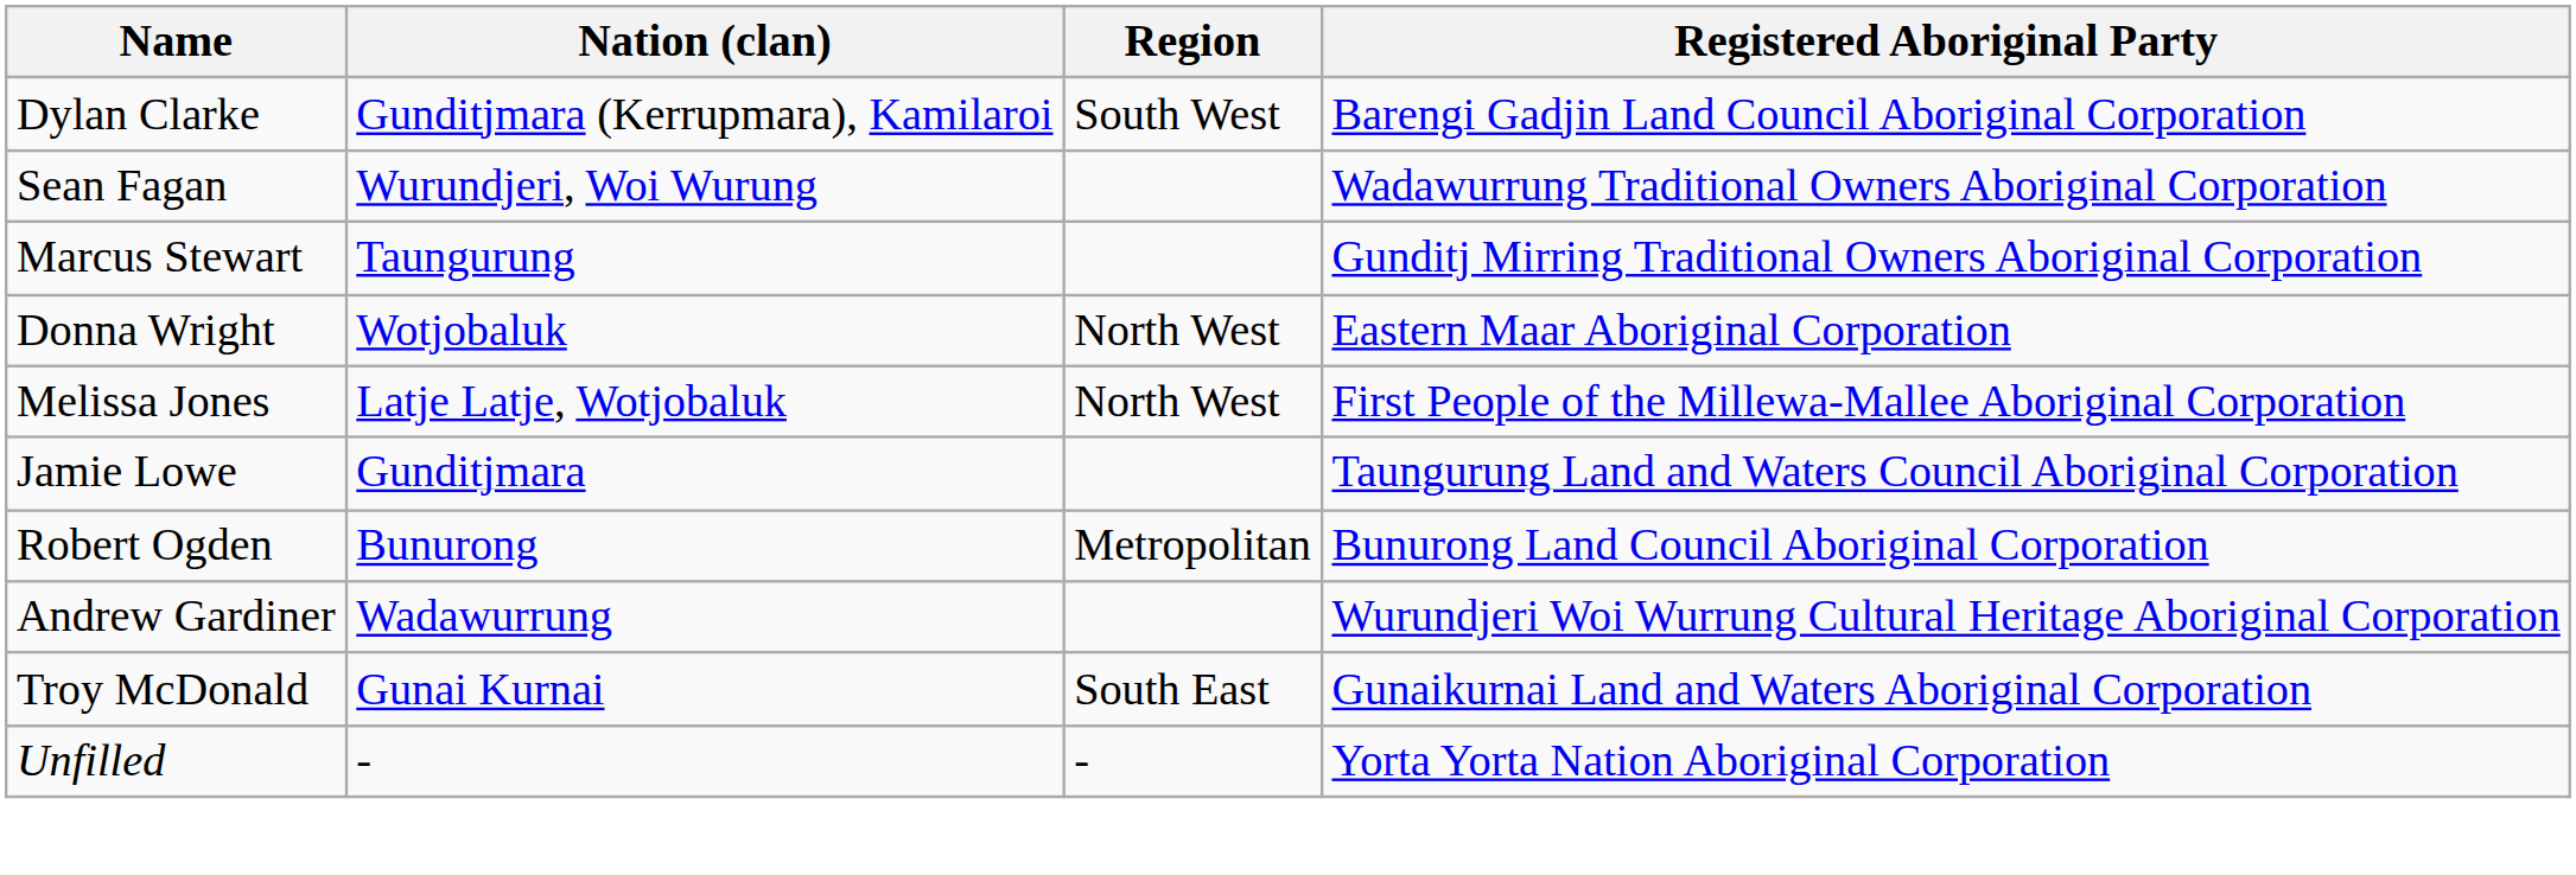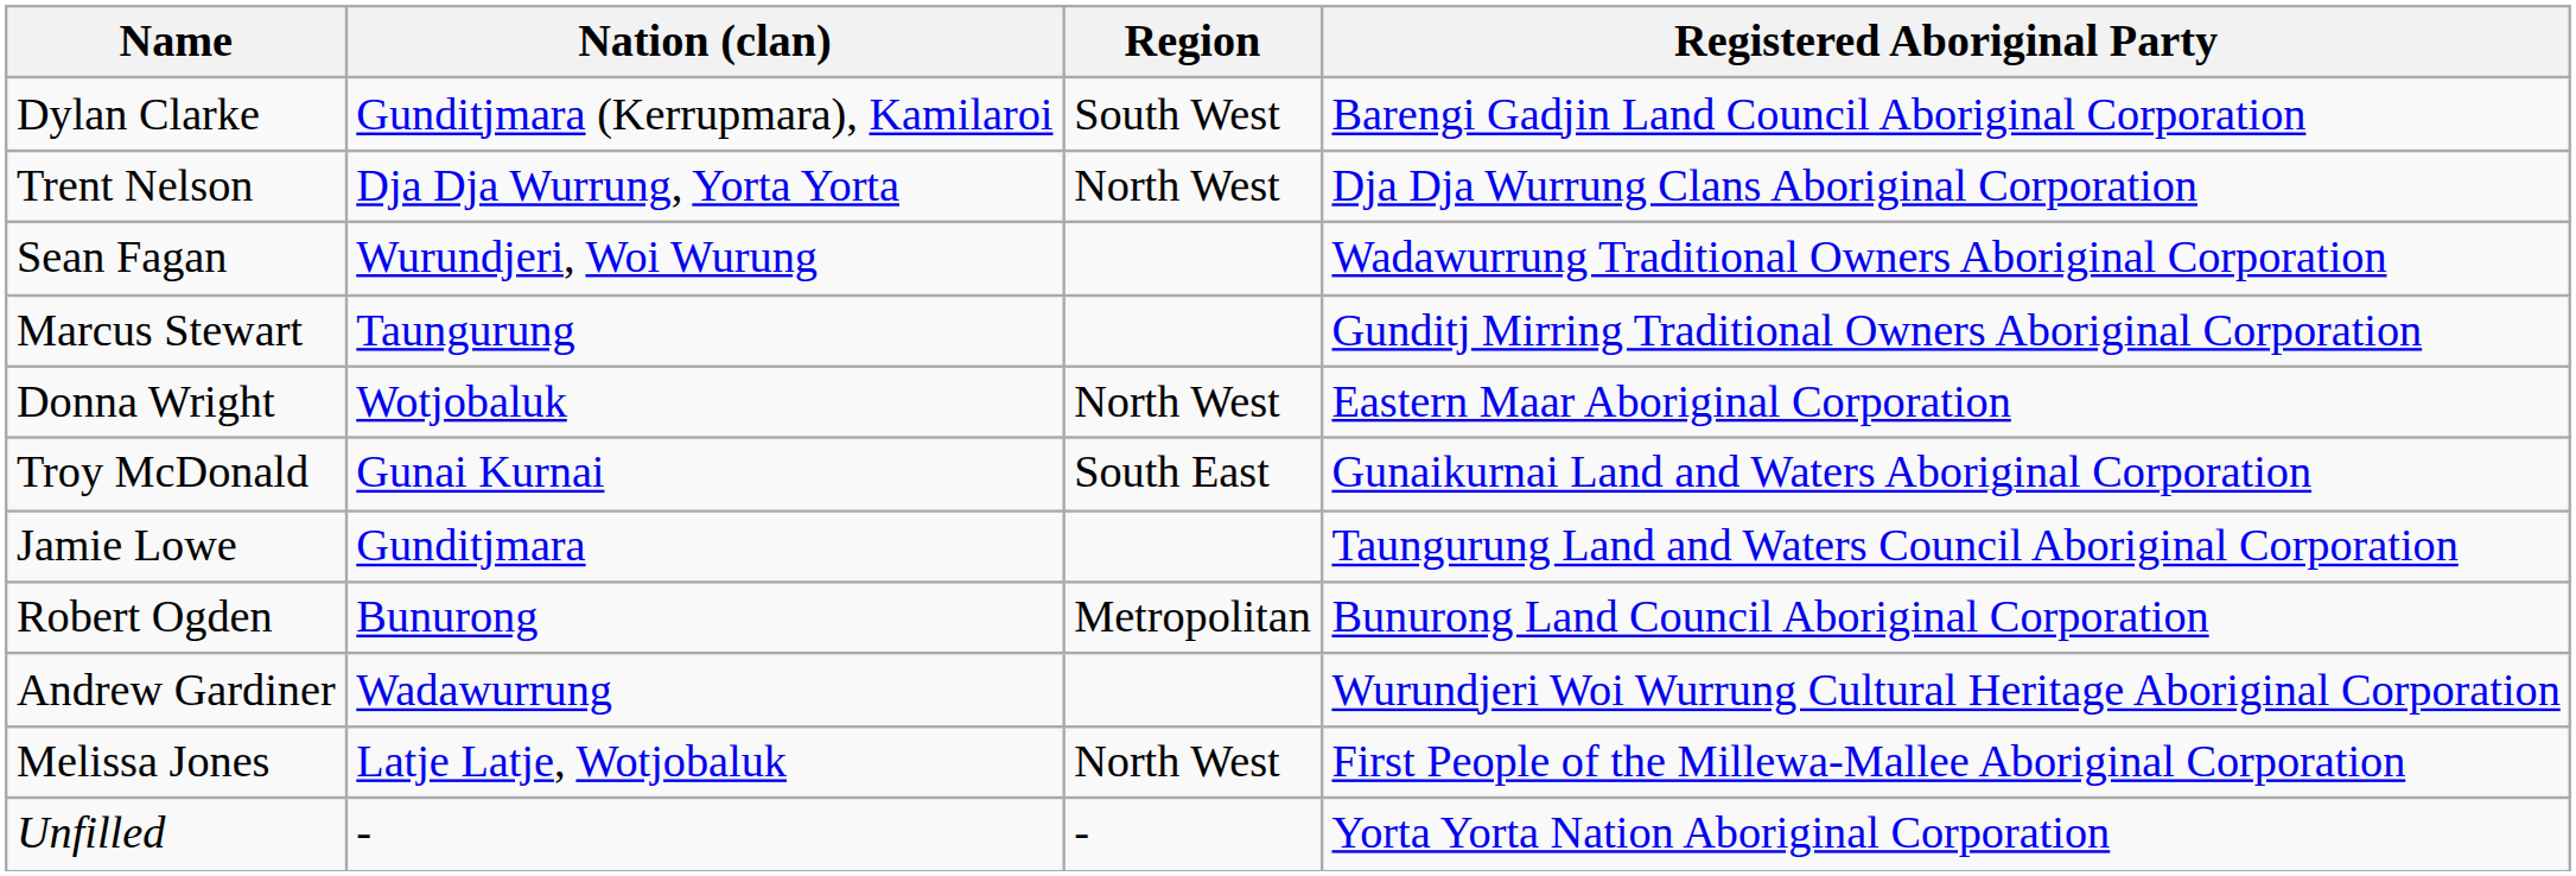 <table class="wikitable">
 <tr>
 <th>Name</th>
 <th>Nation (clan)</th>
 <th>Region</th>
 <th>Registered Aboriginal Party</th>
 </tr>
 <tr>
 <td>Dylan Clarke</td>
 <td><a href='#'>Gunditjmara</a> (Kerrupmara), <a href='#'>Kamilaroi</a></td>
 <td>South West</td>
 <td><a href='#'>Barengi Gadjin Land Council Aboriginal Corporation</a></td>
+</tr>
+<tr>
+<td>Trent Nelson</td>
+<td><a href='#'>Dja Dja Wurrung</a>, <a href='#'>Yorta Yorta</a></td>
+<td>North West</td>
+<td><a href='#'>Dja Dja Wurrung Clans Aboriginal Corporation</a></td>
 </tr>
 <tr>
 <td>Sean Fagan</td>
 <td><a href='#'>Wurundjeri</a>, <a href='#'>Woi Wurung</a></td>
 <td></td>
 <td><a href='#'>Wadawurrung Traditional Owners Aboriginal Corporation</a></td>
 </tr>
 <tr>
 <td>Marcus Stewart</td>
 <td><a href='#'>Taungurung</a></td>
 <td></td>
 <td><a href='#'>Gunditj Mirring Traditional Owners Aboriginal Corporation</a></td>
 </tr>
 <tr>
 <td>Donna Wright</td>
 <td><a href='#'>Wotjobaluk</a></td>
 <td>North West</td>
 <td><a href='#'>Eastern Maar Aboriginal Corporation</a></td>
 </tr>
 <tr>
-<td>Melissa Jones</td>
-<td><a href='#'>Latje Latje</a>, <a href='#'>Wotjobaluk</a></td>
-<td>North West</td>
-<td><a href='#'>First People of the Millewa-Mallee Aboriginal Corporation</a></td>
+<td>Troy McDonald</td>
+<td><a href='#'>Gunai Kurnai</a></td>
+<td>South East</td>
+<td><a href='#'>Gunaikurnai Land and Waters Aboriginal Corporation</a></td>
 </tr>
 <tr>
 <td>Jamie Lowe</td>
 <td><a href='#'>Gunditjmara</a></td>
 <td></td>
 <td><a href='#'>Taungurung Land and Waters Council Aboriginal Corporation</a></td>
 </tr>
 <tr>
 <td>Robert Ogden</td>
 <td><a href='#'>Bunurong</a></td>
 <td>Metropolitan</td>
 <td><a href='#'>Bunurong Land Council Aboriginal Corporation</a></td>
 </tr>
 <tr>
 <td>Andrew Gardiner</td>
 <td><a href='#'>Wadawurrung</a></td>
 <td></td>
 <td><a href='#'>Wurundjeri Woi Wurrung Cultural Heritage Aboriginal Corporation</a></td>
 </tr>
 <tr>
-<td>Troy McDonald</td>
-<td><a href='#'>Gunai Kurnai</a></td>
-<td>South East</td>
-<td><a href='#'>Gunaikurnai Land and Waters Aboriginal Corporation</a></td>
+<td>Melissa Jones</td>
+<td><a href='#'>Latje Latje</a>, <a href='#'>Wotjobaluk</a></td>
+<td>North West</td>
+<td><a href='#'>First People of the Millewa-Mallee Aboriginal Corporation</a></td>
 </tr>
 <tr>
 <td><em>Unfilled</em></td>
 <td>-</td>
 <td>-</td>
 <td><a href='#'>Yorta Yorta Nation Aboriginal Corporation</a></td>
 </tr>
 </table>
